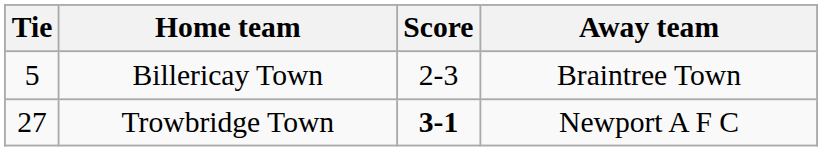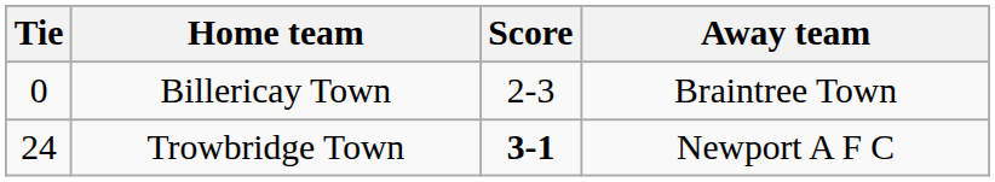 <table class="wikitable" style="text-align:center;">
 <tr>
 <th width=20>Tie</th>
 <th width=175>Home team</th>
 <th width=20>Score</th>
 <th width=175>Away team</th>
 </tr>
 <tr>
-<td>5</td>
+<td>0</td>
 <td>Billericay Town</td>
 <td>2-3</td>
 <td>Braintree Town</td>
 </tr>
 <tr>
-<td>27</td>
+<td>24</td>
 <td>Trowbridge Town</td>
 <td><strong>3-1</strong></td>
 <td>Newport A F C</td>
 </tr>
 </table>
